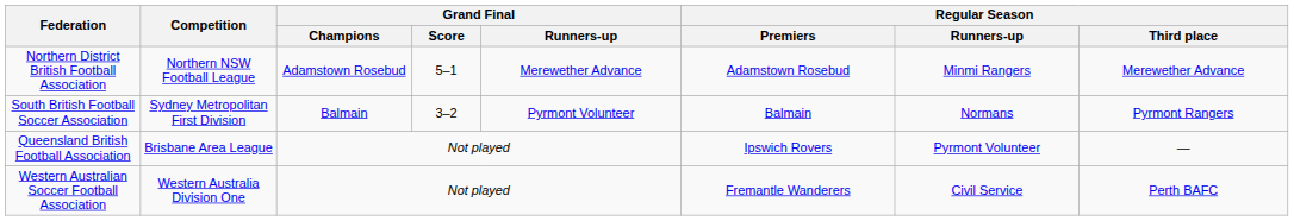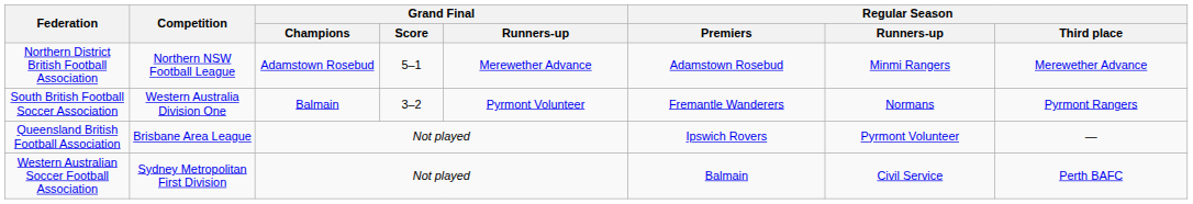 <table class="wikitable" width="100%">
 <tr>
 <th rowspan="2" style="width:10em">Federation</th>
 <th rowspan="2" style="width:10em">Competition</th>
 <th colspan="3" scope="col">Grand Final</th>
 <th colspan="3">Regular Season</th>
 </tr>
 <tr>
 <th style="width:10em">Champions</th>
 <th>Score</th>
 <th style="width:15em">Runners-up</th>
 <th>Premiers</th>
 <th>Runners-up</th>
 <th>Third place</th>
 </tr>
 <tr>
 <td align="center"><a href='#'>Northern District British Football Association</a></td>
 <td align="center"><a href='#'>Northern NSW Football League</a></td>
 <td align="center"><a href='#'>Adamstown Rosebud</a></td>
 <td align="center">5–1</td>
 <td align="center"><a href='#'>Merewether Advance</a></td>
 <td align="center"><a href='#'>Adamstown Rosebud</a></td>
 <td align="center"><a href='#'>Minmi Rangers</a></td>
 <td align="center"><a href='#'>Merewether Advance</a></td>
 </tr>
 <tr>
 <td align="center"><a href='#'>South British Football Soccer Association</a></td>
-<td align="center"><a href='#'>Sydney Metropolitan First Division</a></td>
+<td align="center"><a href='#'>Western Australia Division One</a></td>
 <td align="center"><a href='#'>Balmain</a></td>
 <td align="center">3–2</td>
 <td align="center"><a href='#'>Pyrmont Volunteer</a></td>
-<td align="center"><a href='#'>Balmain</a></td>
+<td align="center"><a href='#'>Fremantle Wanderers</a></td>
 <td align="center"><a href='#'>Normans</a></td>
 <td align="center"><a href='#'>Pyrmont Rangers</a></td>
 </tr>
 <tr>
 <td align="center"><a href='#'>Queensland British Football Association</a></td>
 <td align="center"><a href='#'>Brisbane Area League</a></td>
 <td colspan="3" align="center"><em>Not played</em></td>
 <td align="center"><a href='#'>Ipswich Rovers</a></td>
 <td align="center"><a href='#'>Pyrmont Volunteer</a></td>
 <td align="center">—</td>
 </tr>
 <tr>
 <td align="center"><a href='#'>Western Australian Soccer Football Association</a></td>
-<td align="center"><a href='#'>Western Australia Division One</a></td>
+<td align="center"><a href='#'>Sydney Metropolitan First Division</a></td>
 <td colspan="3" align="center"><em>Not played</em></td>
-<td align="center"><a href='#'>Fremantle Wanderers</a></td>
+<td align="center"><a href='#'>Balmain</a></td>
 <td align="center"><a href='#'>Civil Service</a></td>
 <td align="center"><a href='#'>Perth BAFC</a></td>
 </tr>
 </table>
